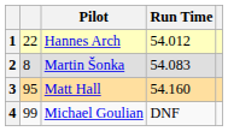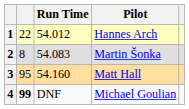 <table class="wikitable" style="font-size: 95%;">
 <tr>
 <th></th>
 <th></th>
+<th>Run Time</th>
 <th>Pilot</th>
-<th>Run Time</th>
 <th></th>
 </tr>
 <tr>
 <th>1</th>
 <td style="background:#ffffbf;">22</td>
+<td style="background:#ffffbf;">54.012</td>
 <td style="background:#ffffbf;"> <a href='#'>Hannes Arch</a></td>
-<td style="background:#ffffbf;">54.012</td>
 <td style="background:#ffffbf;"></td>
 </tr>
 <tr>
 <th>2</th>
 <td style="background:#dfdfdf;">8</td>
+<td style="background:#dfdfdf;">54.083</td>
 <td style="background:#dfdfdf;"> <a href='#'>Martin Šonka</a></td>
-<td style="background:#dfdfdf;">54.083</td>
 <td style="background:#dfdfdf;"></td>
 </tr>
 <tr>
 <th>3</th>
 <td style="background:#ffdf9f;">95</td>
+<td style="background:#ffdf9f;">54.160</td>
 <td style="background:#ffdf9f;"> <a href='#'>Matt Hall</a></td>
-<td style="background:#ffdf9f;">54.160</td>
 <td style="background:#ffdf9f;"></td>
 </tr>
 <tr>
 <th>4</th>
-<td>99</td>
+<td><strong>99</strong></td>
+<td>DNF</td>
 <td> <a href='#'>Michael Goulian</a></td>
-<td>DNF</td>
 <td></td>
 </tr>
 </table>
